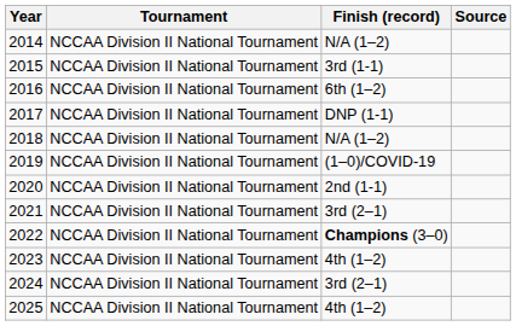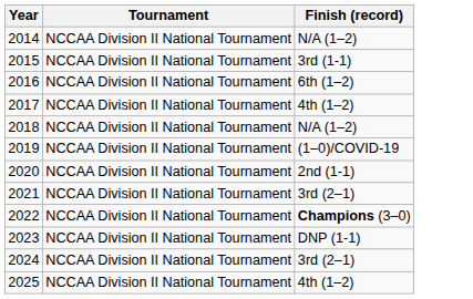 <table class="wikitable">
 <tr>
 <th>Year</th>
 <th>Tournament</th>
 <th>Finish (record)</th>
-<th>Source</th>
 </tr>
 <tr>
 <td>2014</td>
 <td>NCCAA Division II National Tournament</td>
 <td>N/A (1–2)</td>
-<td></td>
 </tr>
 <tr>
 <td>2015</td>
 <td>NCCAA Division II National Tournament</td>
 <td>3rd (1-1)</td>
-<td></td>
 </tr>
 <tr>
 <td>2016</td>
 <td>NCCAA Division II National Tournament</td>
 <td>6th (1–2)</td>
-<td></td>
 </tr>
 <tr>
 <td>2017</td>
 <td>NCCAA Division II National Tournament</td>
-<td>DNP (1-1)</td>
-<td></td>
+<td>4th (1–2)</td>
 </tr>
 <tr>
 <td>2018</td>
 <td>NCCAA Division II National Tournament</td>
 <td>N/A (1–2)</td>
-<td></td>
 </tr>
 <tr>
 <td>2019</td>
 <td>NCCAA Division II National Tournament</td>
 <td>(1–0)/COVID-19</td>
-<td></td>
 </tr>
 <tr>
 <td>2020</td>
 <td>NCCAA Division II National Tournament</td>
 <td>2nd (1-1)</td>
-<td></td>
 </tr>
 <tr>
 <td>2021</td>
 <td>NCCAA Division II National Tournament</td>
 <td>3rd (2–1)</td>
-<td></td>
 </tr>
 <tr>
 <td>2022</td>
 <td>NCCAA Division II National Tournament</td>
 <td><strong>Champions</strong> (3–0)</td>
-<td></td>
 </tr>
 <tr>
 <td>2023</td>
 <td>NCCAA Division II National Tournament</td>
-<td>4th (1–2)</td>
-<td></td>
+<td>DNP (1-1)</td>
 </tr>
 <tr>
 <td>2024</td>
 <td>NCCAA Division II National Tournament</td>
 <td>3rd (2–1)</td>
-<td></td>
 </tr>
 <tr>
 <td>2025</td>
 <td>NCCAA Division II National Tournament</td>
 <td>4th (1–2)</td>
-<td></td>
 </tr>
 </table>
